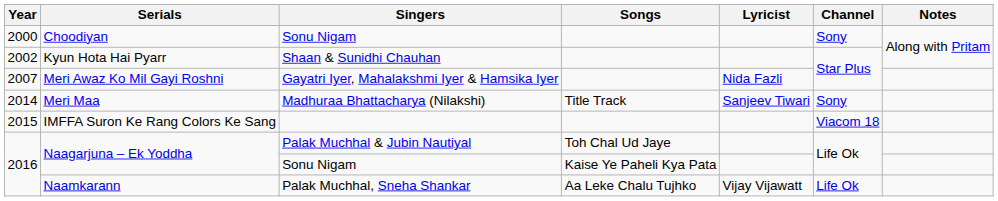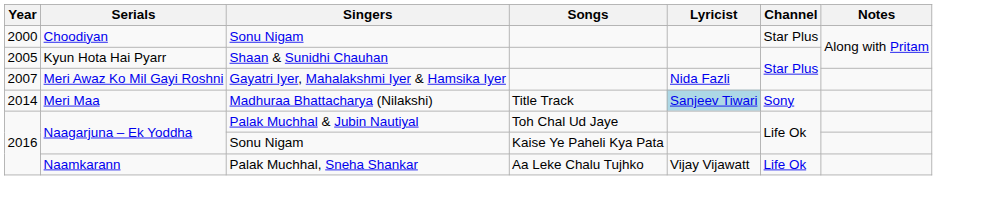 <table class="wikitable sortable">
 <tr>
 <th>Year</th>
 <th>Serials</th>
 <th>Singers</th>
 <th>Songs</th>
 <th>Lyricist</th>
 <th>Channel</th>
 <th>Notes</th>
 </tr>
 <tr>
 <td>2000</td>
 <td><a href='#'>Choodiyan</a></td>
 <td><a href='#'>Sonu Nigam</a></td>
 <td></td>
 <td></td>
-<td><a href='#'>Sony</a></td>
+<td>Star Plus</td>
 <td rowspan="2">Along with <a href='#'>Pritam</a></td>
 </tr>
 <tr>
-<td>2002</td>
+<td>2005</td>
 <td>Kyun Hota Hai Pyarr</td>
 <td><a href='#'>Shaan</a> & <a href='#'>Sunidhi Chauhan</a></td>
 <td></td>
 <td></td>
 <td rowspan="2"><a href='#'>Star Plus</a></td>
 </tr>
 <tr>
 <td>2007</td>
 <td><a href='#'>Meri Awaz Ko Mil Gayi Roshni</a></td>
 <td><a href='#'>Gayatri Iyer</a>, <a href='#'>Mahalakshmi Iyer</a> & <a href='#'>Hamsika Iyer</a></td>
 <td></td>
 <td><a href='#'>Nida Fazli</a></td>
 <td></td>
 </tr>
 <tr>
 <td>2014</td>
 <td><a href='#'>Meri Maa</a></td>
 <td><a href='#'>Madhuraa Bhattacharya</a> (Nilakshi)</td>
 <td>Title Track</td>
-<td><a href='#'>Sanjeev Tiwari</a></td>
+<td style="background: lightblue;"><a href='#'>Sanjeev Tiwari</a></td>
 <td><a href='#'>Sony</a></td>
-<td></td>
-</tr>
-<tr>
-<td>2015</td>
-<td>IMFFA Suron Ke Rang Colors Ke Sang</td>
-<td></td>
-<td></td>
-<td></td>
-<td><a href='#'>Viacom 18</a></td>
 <td></td>
 </tr>
 <tr>
 <td rowspan="3">2016</td>
 <td rowspan="2"><a href='#'>Naagarjuna – Ek Yoddha</a></td>
 <td><a href='#'>Palak Muchhal</a> & <a href='#'>Jubin Nautiyal</a></td>
 <td>Toh Chal Ud Jaye</td>
 <td></td>
 <td rowspan="2">Life Ok</td>
 <td></td>
 </tr>
 <tr>
 <td>Sonu Nigam</td>
 <td>Kaise Ye Paheli Kya Pata</td>
 <td></td>
 <td></td>
 </tr>
 <tr>
 <td><a href='#'>Naamkarann</a></td>
 <td>Palak Muchhal, <a href='#'>Sneha Shankar</a></td>
 <td>Aa Leke Chalu Tujhko</td>
 <td>Vijay Vijawatt</td>
 <td><a href='#'>Life Ok</a></td>
 <td></td>
 </tr>
 </table>
